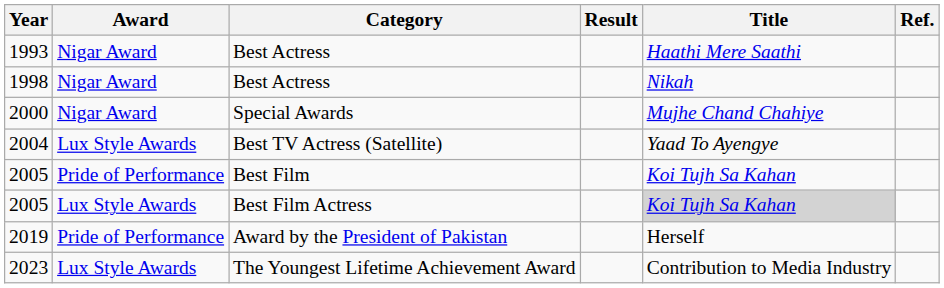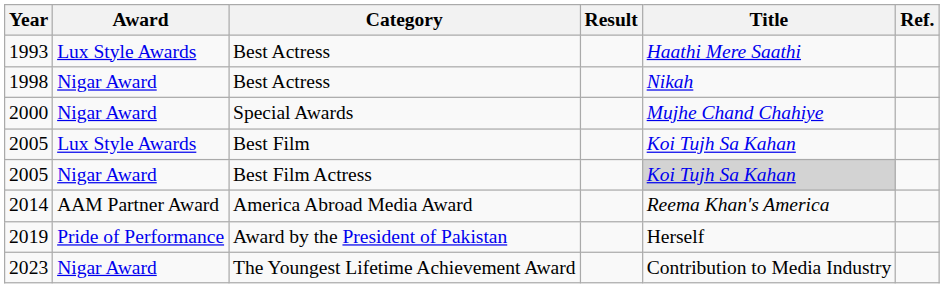 <table class="wikitable">
 <tr>
 <th>Year</th>
 <th>Award</th>
 <th>Category</th>
 <th>Result</th>
 <th>Title</th>
 <th>Ref.</th>
 </tr>
 <tr>
 <td>1993</td>
-<td><a href='#'>Nigar Award</a></td>
+<td><a href='#'>Lux Style Awards</a></td>
 <td>Best Actress</td>
 <td></td>
 <td><em><a href='#'>Haathi Mere Saathi</a></em></td>
 <td></td>
 </tr>
 <tr>
 <td>1998</td>
 <td><a href='#'>Nigar Award</a></td>
 <td>Best Actress</td>
 <td></td>
 <td><em><a href='#'>Nikah</a></em></td>
 <td></td>
 </tr>
 <tr>
 <td>2000</td>
 <td><a href='#'>Nigar Award</a></td>
 <td>Special Awards</td>
 <td></td>
 <td><em><a href='#'>Mujhe Chand Chahiye</a></em></td>
 <td></td>
 </tr>
 <tr>
-<td>2004</td>
+<td>2005</td>
 <td><a href='#'>Lux Style Awards</a></td>
-<td>Best TV Actress (Satellite)</td>
-<td></td>
-<td><em>Yaad To Ayengye</em></td>
-<td></td>
-</tr>
-<tr>
-<td>2005</td>
-<td><a href='#'>Pride of Performance</a></td>
 <td>Best Film</td>
 <td></td>
 <td><em><a href='#'>Koi Tujh Sa Kahan</a></em></td>
 <td></td>
 </tr>
 <tr>
 <td>2005</td>
-<td><a href='#'>Lux Style Awards</a></td>
+<td><a href='#'>Nigar Award</a></td>
 <td>Best Film Actress</td>
 <td></td>
 <td style="background: lightgrey;"><em><a href='#'>Koi Tujh Sa Kahan</a></em></td>
+<td></td>
+</tr>
+<tr>
+<td>2014</td>
+<td>AAM Partner Award</td>
+<td>America Abroad Media Award</td>
+<td></td>
+<td><em>Reema Khan's America</em></td>
 <td></td>
 </tr>
 <tr>
 <td>2019</td>
 <td><a href='#'>Pride of Performance</a></td>
 <td>Award by the <a href='#'>President of Pakistan</a></td>
 <td></td>
 <td>Herself</td>
 <td></td>
 </tr>
 <tr>
 <td>2023</td>
-<td><a href='#'>Lux Style Awards</a></td>
+<td><a href='#'>Nigar Award</a></td>
 <td>The Youngest Lifetime Achievement Award</td>
 <td></td>
 <td>Contribution to Media Industry</td>
 <td></td>
 </tr>
 </table>
